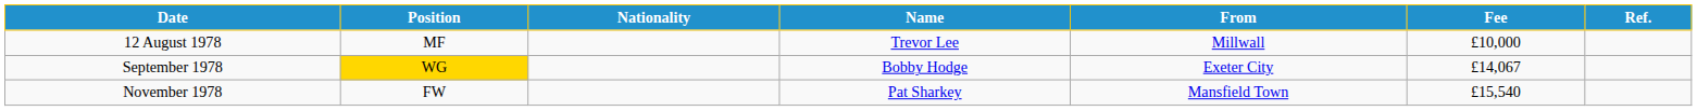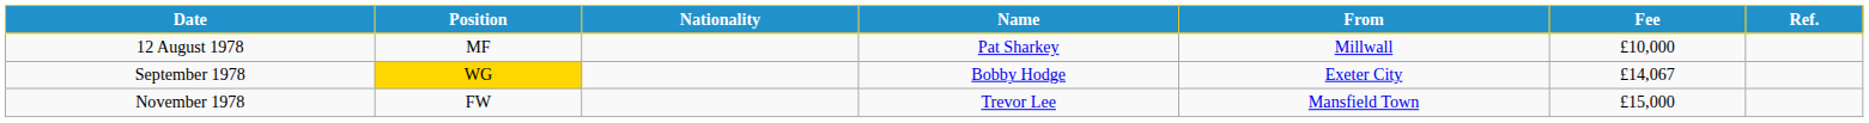 <table class="wikitable" style="text-align:center; font-size:90%; width:100%;">
 <tr>
 <th style="background:#2191CC; color:white; border:1px solid #F7C408; text-align:center;">Date</th>
 <th style="background:#2191CC; color:white; border:1px solid #F7C408; text-align:center;">Position</th>
 <th style="background:#2191CC; color:white; border:1px solid #F7C408; text-align:center;">Nationality</th>
 <th style="background:#2191CC; color:white; border:1px solid #F7C408; text-align:center;">Name</th>
 <th style="background:#2191CC; color:white; border:1px solid #F7C408; text-align:center;">From</th>
 <th style="background:#2191CC; color:white; border:1px solid #F7C408; text-align:center;">Fee</th>
 <th style="background:#2191CC; color:white; border:1px solid #F7C408; text-align:center;">Ref.</th>
 </tr>
 <tr>
 <td>12 August 1978</td>
 <td>MF</td>
 <td></td>
-<td><a href='#'>Trevor Lee</a></td>
+<td><a href='#'>Pat Sharkey</a></td>
 <td> <a href='#'>Millwall</a></td>
 <td>£10,000</td>
 <td></td>
 </tr>
 <tr>
 <td>September 1978</td>
 <td style="background: gold;">WG</td>
 <td></td>
 <td><a href='#'>Bobby Hodge</a></td>
 <td> <a href='#'>Exeter City</a></td>
 <td>£14,067</td>
 <td></td>
 </tr>
 <tr>
 <td>November 1978</td>
 <td>FW</td>
 <td></td>
-<td><a href='#'>Pat Sharkey</a></td>
+<td><a href='#'>Trevor Lee</a></td>
 <td> <a href='#'>Mansfield Town</a></td>
-<td>£15,540</td>
+<td>£15,000</td>
 <td></td>
 </tr>
 </table>
